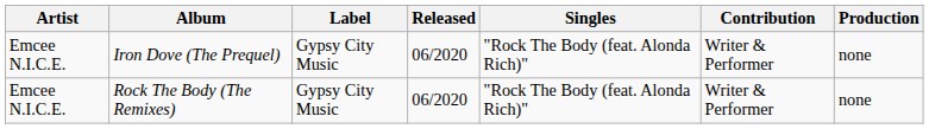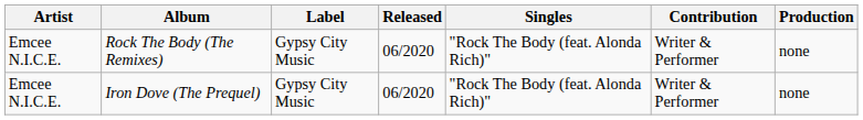 <table class="wikitable">
 <tr>
 <th>Artist</th>
 <th>Album</th>
 <th>Label</th>
 <th>Released</th>
 <th>Singles</th>
 <th>Contribution</th>
 <th>Production</th>
 </tr>
 <tr>
 <td>Emcee N.I.C.E.</td>
-<td><em>Iron Dove (The Prequel)</em></td>
+<td><em>Rock The Body (The Remixes)</em></td>
 <td>Gypsy City Music</td>
 <td>06/2020</td>
 <td>"Rock The Body (feat. Alonda Rich)"</td>
 <td>Writer & Performer</td>
 <td>none</td>
 </tr>
 <tr>
 <td>Emcee N.I.C.E.</td>
-<td><em>Rock The Body (The Remixes)</em></td>
+<td><em>Iron Dove (The Prequel)</em></td>
 <td>Gypsy City Music</td>
 <td>06/2020</td>
 <td>"Rock The Body (feat. Alonda Rich)"</td>
 <td>Writer & Performer</td>
 <td>none</td>
 </tr>
 </table>
